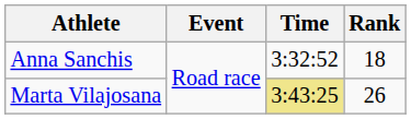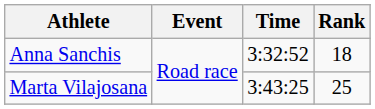 <table class=wikitable style="font-size:90%">
 <tr>
 <th>Athlete</th>
 <th>Event</th>
 <th>Time</th>
 <th>Rank</th>
 </tr>
 <tr align=center>
 <td align=left><a href='#'>Anna Sanchis</a></td>
 <td align=left rowspan=2><a href='#'>Road race</a></td>
 <td>3:32:52</td>
 <td>18</td>
 </tr>
 <tr align=center>
 <td align=left><a href='#'>Marta Vilajosana</a></td>
-<td style="background: khaki;">3:43:25</td>
-<td>26</td>
+<td>3:43:25</td>
+<td>25</td>
 </tr>
 </table>
